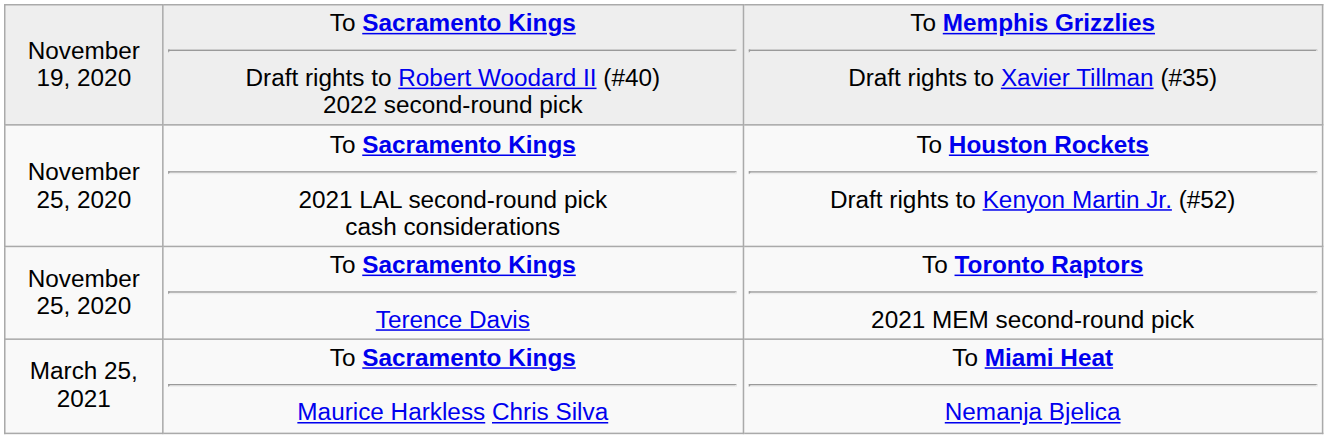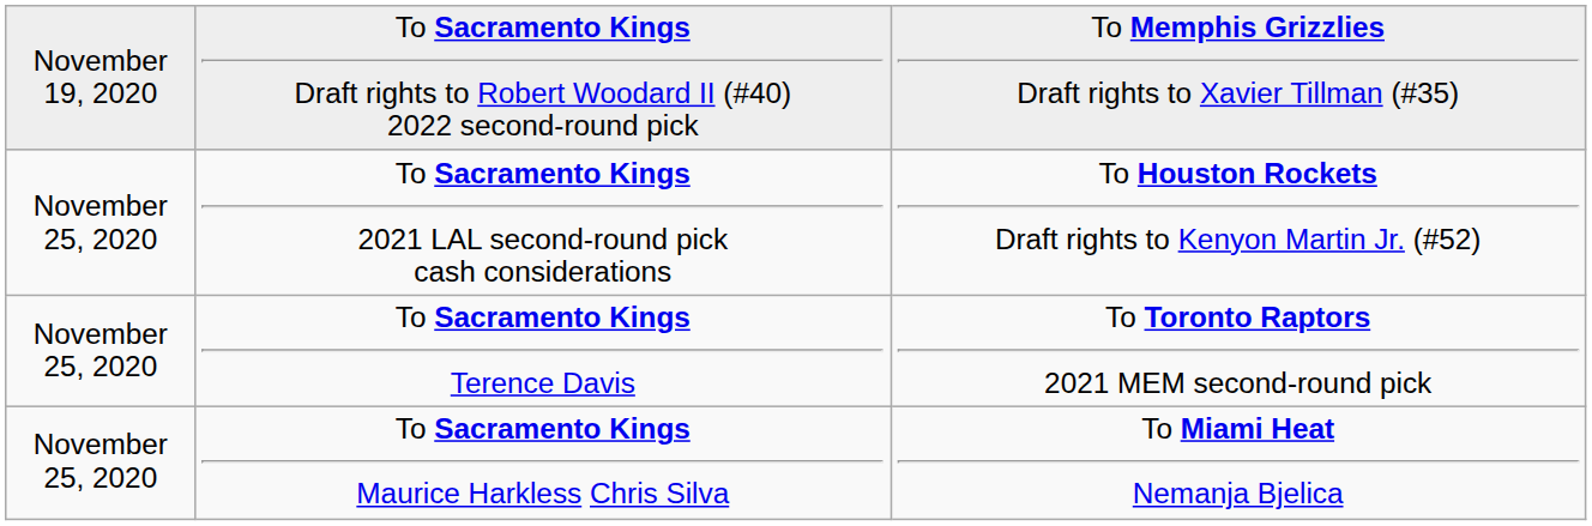 <table class="wikitable sortable sortable" style="text-align: center">
 <tr style="background:#eee;">
 <td style="width:12%">November 19, 2020</td>
 <td style="width:44%; vertical-align:top;">To <strong><a href='#'>Sacramento Kings</a></strong><hr>Draft rights to <a href='#'>Robert Woodard II</a> (#40)<br>2022 second-round pick</td>
 <td style="width:44%; vertical-align:top;">To <strong><a href='#'>Memphis Grizzlies</a></strong><hr>Draft rights to <a href='#'>Xavier Tillman</a> (#35)</td>
 </tr>
 <tr>
 <td style="width:12%">November 25, 2020</td>
 <td style="width:44%; vertical-align:top;">To <strong><a href='#'>Sacramento Kings</a></strong><hr>2021 LAL second-round pick<br>cash considerations</td>
 <td style="width:44%; vertical-align:top;">To <strong><a href='#'>Houston Rockets</a></strong><hr>Draft rights to <a href='#'>Kenyon Martin Jr.</a> (#52)</td>
 </tr>
 <tr>
 <td style="width:12%">November 25, 2020</td>
 <td style="width:44%; vertical-align:top;">To <strong><a href='#'>Sacramento Kings</a></strong><hr><a href='#'>Terence Davis</a></td>
 <td style="width:44%; vertical-align:top;">To <strong><a href='#'>Toronto Raptors</a></strong><hr>2021 MEM second-round pick</td>
 </tr>
 <tr>
-<td style="width:12%">March 25, 2021</td>
+<td style="width:12%">November 25, 2020</td>
 <td style="width:44%; vertical-align:top;">To <strong><a href='#'>Sacramento Kings</a></strong><hr><a href='#'>Maurice Harkless</a> <a href='#'>Chris Silva</a></td>
 <td style="width:44%; vertical-align:top;">To <strong><a href='#'>Miami Heat</a></strong><hr><a href='#'>Nemanja Bjelica</a></td>
 </tr>
 </table>
